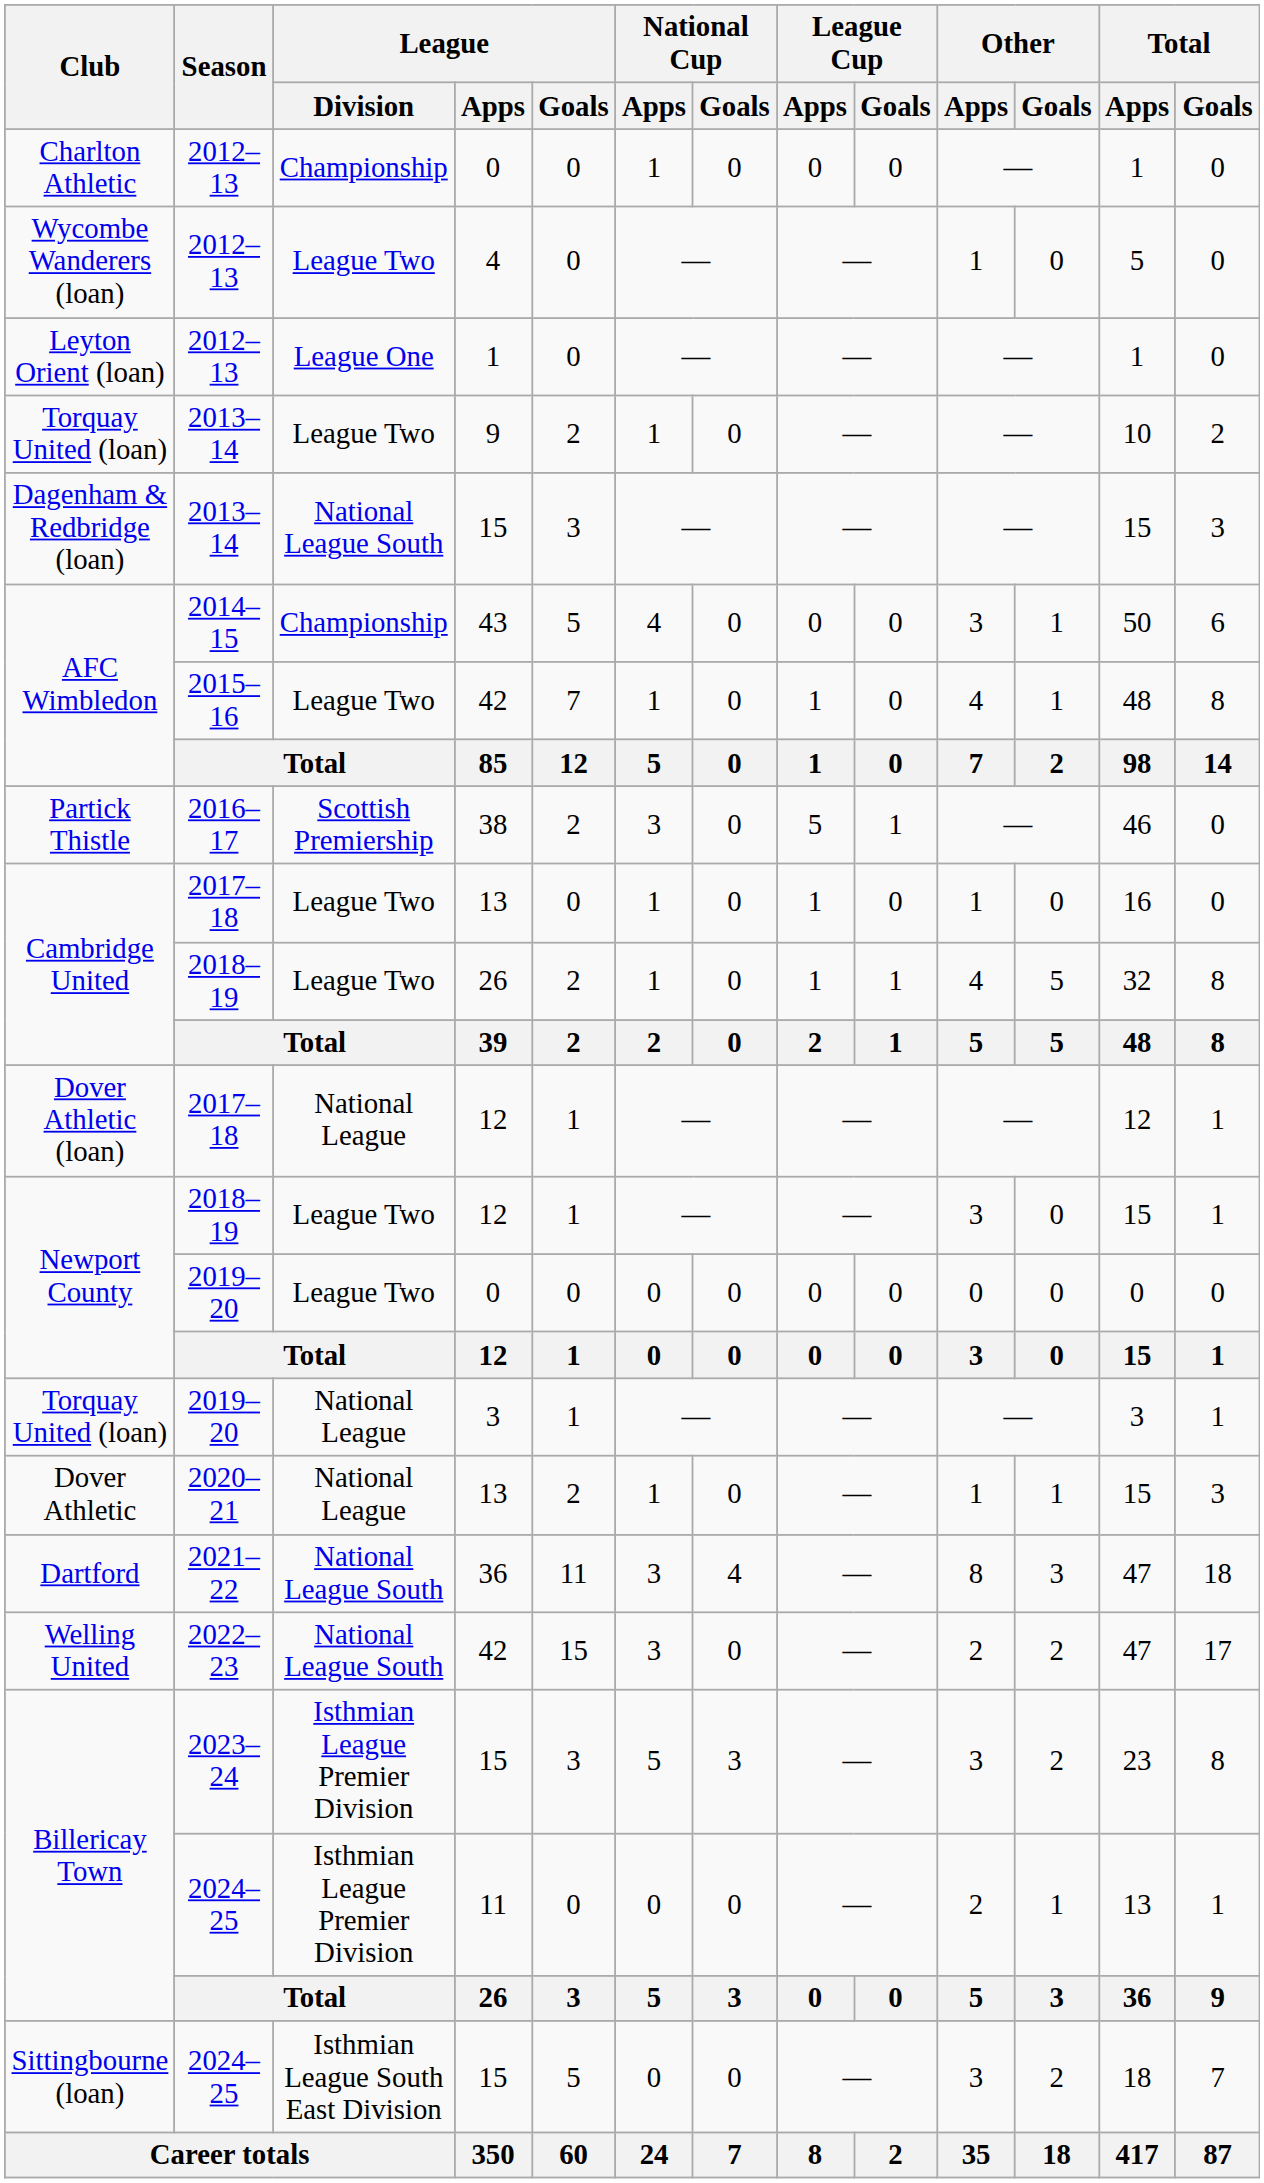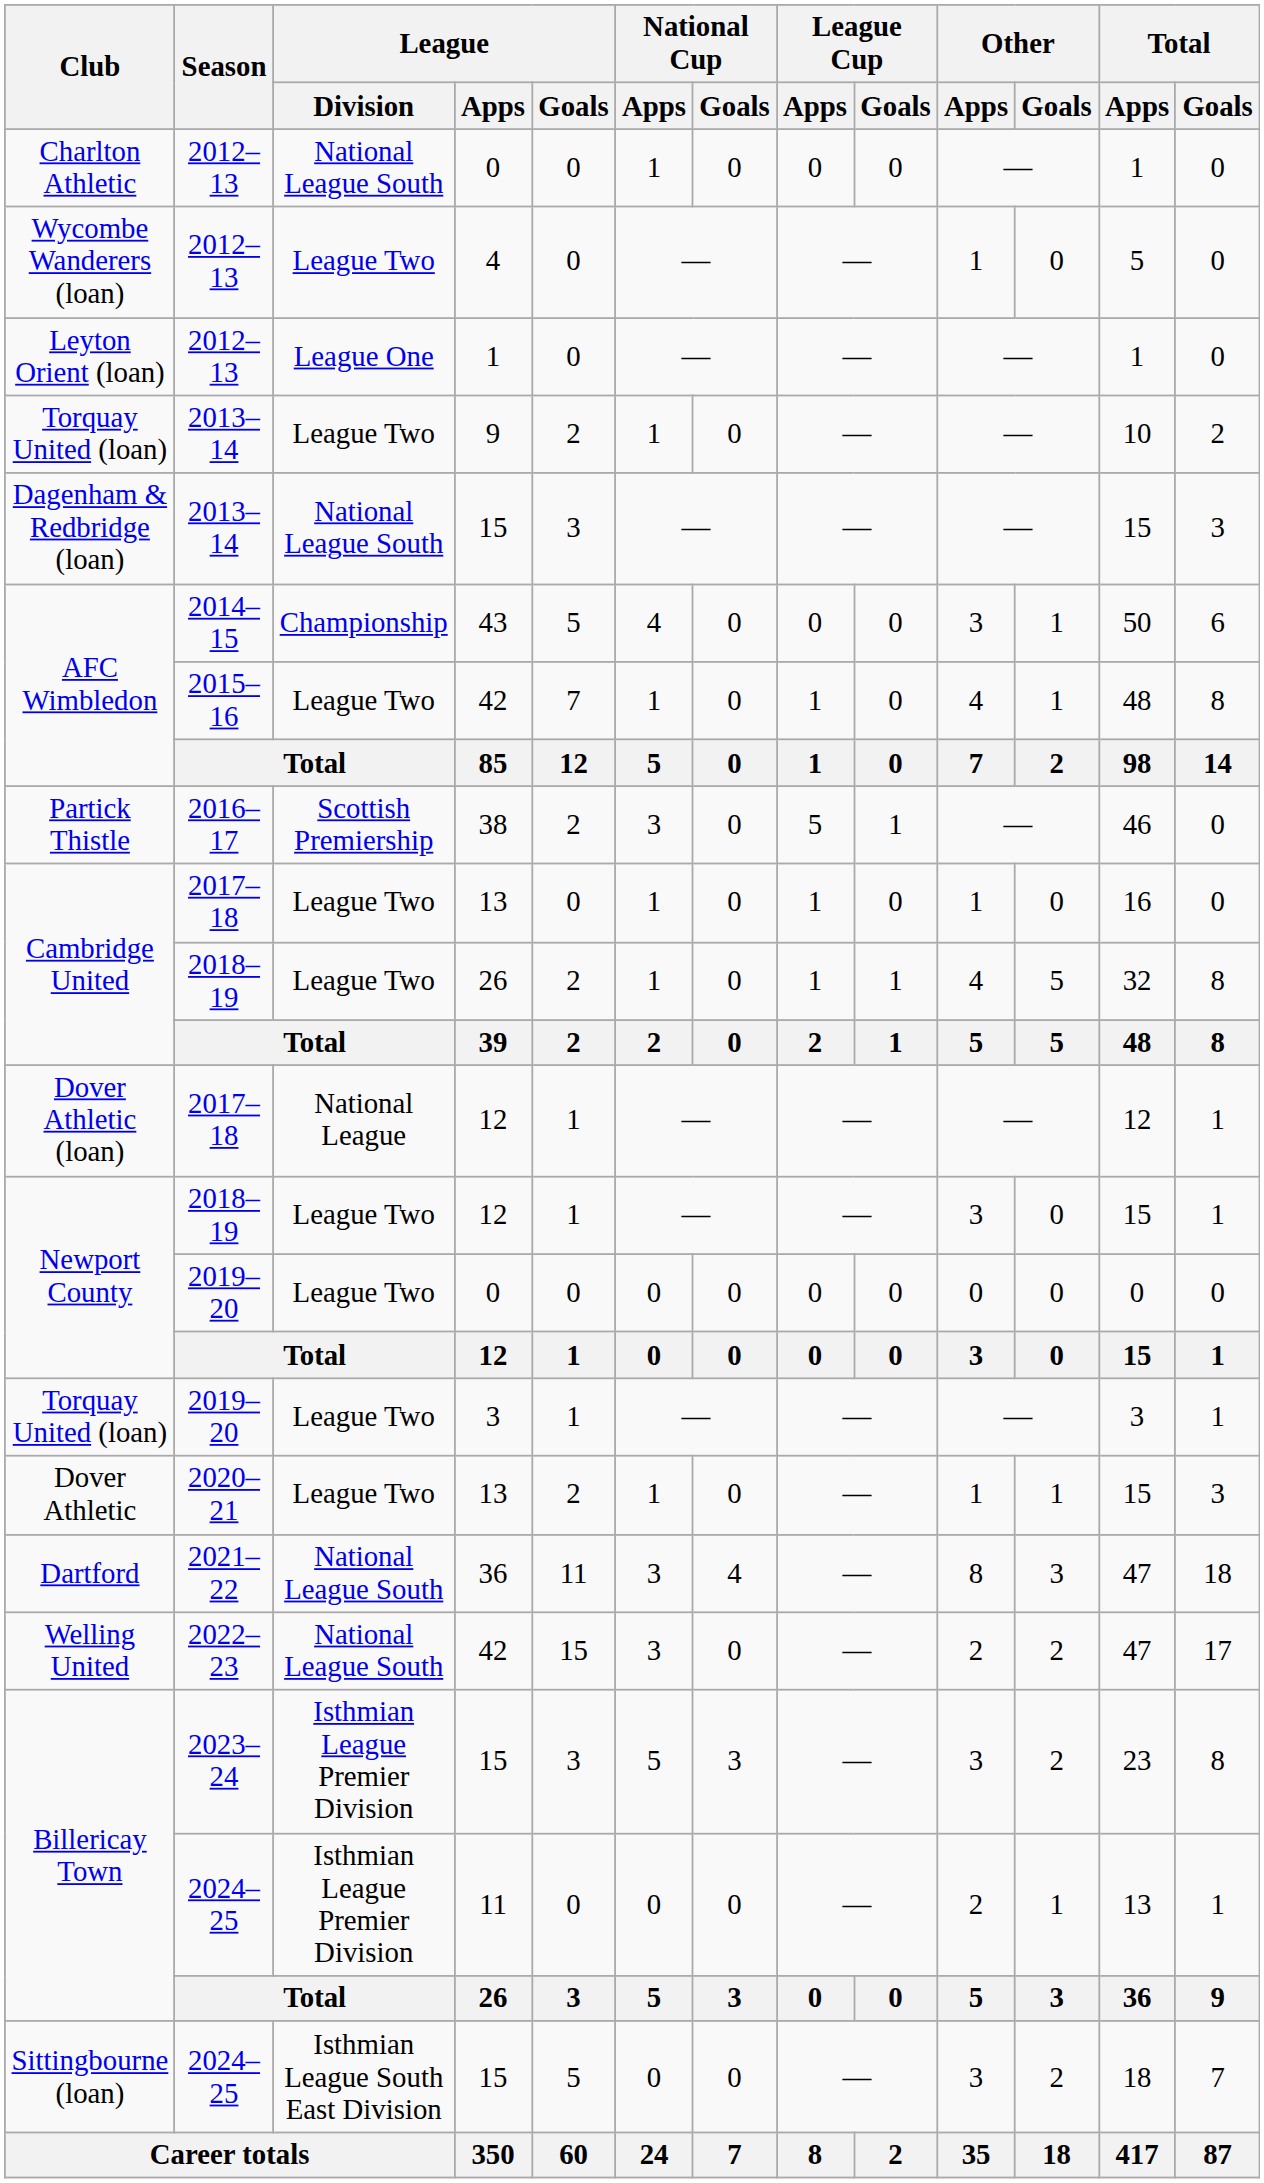 <table class="wikitable" style="text-align: center;">
 <tr>
 <th rowspan="2">Club</th>
 <th rowspan="2">Season</th>
 <th colspan="3">League</th>
 <th colspan="2">National Cup</th>
 <th colspan="2">League Cup</th>
 <th colspan="2">Other</th>
 <th colspan="2">Total</th>
 </tr>
 <tr>
 <th>Division</th>
 <th>Apps</th>
 <th>Goals</th>
 <th>Apps</th>
 <th>Goals</th>
 <th>Apps</th>
 <th>Goals</th>
 <th>Apps</th>
 <th>Goals</th>
 <th>Apps</th>
 <th>Goals</th>
 </tr>
 <tr>
 <td><a href='#'>Charlton Athletic</a></td>
 <td><a href='#'>2012–13</a></td>
-<td><a href='#'>Championship</a></td>
+<td><a href='#'>National League South</a></td>
 <td>0</td>
 <td>0</td>
 <td>1</td>
 <td>0</td>
 <td>0</td>
 <td>0</td>
 <td colspan=2>—</td>
 <td>1</td>
 <td>0</td>
 </tr>
 <tr>
 <td><a href='#'>Wycombe Wanderers</a> (loan)</td>
 <td><a href='#'>2012–13</a></td>
 <td><a href='#'>League Two</a></td>
 <td>4</td>
 <td>0</td>
 <td colspan=2>—</td>
 <td colspan=2>—</td>
 <td>1</td>
 <td>0</td>
 <td>5</td>
 <td>0</td>
 </tr>
 <tr>
 <td><a href='#'>Leyton Orient</a> (loan)</td>
 <td><a href='#'>2012–13</a></td>
 <td><a href='#'>League One</a></td>
 <td>1</td>
 <td>0</td>
 <td colspan=2>—</td>
 <td colspan=2>—</td>
 <td colspan=2>—</td>
 <td>1</td>
 <td>0</td>
 </tr>
 <tr>
 <td><a href='#'>Torquay United</a> (loan)</td>
 <td><a href='#'>2013–14</a></td>
 <td>League Two</td>
 <td>9</td>
 <td>2</td>
 <td>1</td>
 <td>0</td>
 <td colspan=2>—</td>
 <td colspan=2>—</td>
 <td>10</td>
 <td>2</td>
 </tr>
 <tr>
 <td><a href='#'>Dagenham & Redbridge</a> (loan)</td>
 <td><a href='#'>2013–14</a></td>
 <td><a href='#'>National League South</a></td>
 <td>15</td>
 <td>3</td>
 <td colspan=2>—</td>
 <td colspan=2>—</td>
 <td colspan=2>—</td>
 <td>15</td>
 <td>3</td>
 </tr>
 <tr>
 <td rowspan="3"><a href='#'>AFC Wimbledon</a></td>
 <td><a href='#'>2014–15</a></td>
 <td><a href='#'>Championship</a></td>
 <td>43</td>
 <td>5</td>
 <td>4</td>
 <td>0</td>
 <td>0</td>
 <td>0</td>
 <td>3</td>
 <td>1</td>
 <td>50</td>
 <td>6</td>
 </tr>
 <tr>
 <td><a href='#'>2015–16</a></td>
 <td>League Two</td>
 <td>42</td>
 <td>7</td>
 <td>1</td>
 <td>0</td>
 <td>1</td>
 <td>0</td>
 <td>4</td>
 <td>1</td>
 <td>48</td>
 <td>8</td>
 </tr>
 <tr>
 <th colspan="2">Total</th>
 <th>85</th>
 <th>12</th>
 <th>5</th>
 <th>0</th>
 <th>1</th>
 <th>0</th>
 <th>7</th>
 <th>2</th>
 <th>98</th>
 <th>14</th>
 </tr>
 <tr>
 <td><a href='#'>Partick Thistle</a></td>
 <td><a href='#'>2016–17</a></td>
 <td><a href='#'>Scottish Premiership</a></td>
 <td>38</td>
 <td>2</td>
 <td>3</td>
 <td>0</td>
 <td>5</td>
 <td>1</td>
 <td colspan=2>—</td>
 <td>46</td>
 <td>0</td>
 </tr>
 <tr>
 <td rowspan="3"><a href='#'>Cambridge United</a></td>
 <td><a href='#'>2017–18</a></td>
 <td>League Two</td>
 <td>13</td>
 <td>0</td>
 <td>1</td>
 <td>0</td>
 <td>1</td>
 <td>0</td>
 <td>1</td>
 <td>0</td>
 <td>16</td>
 <td>0</td>
 </tr>
 <tr>
 <td><a href='#'>2018–19</a></td>
 <td>League Two</td>
 <td>26</td>
 <td>2</td>
 <td>1</td>
 <td>0</td>
 <td>1</td>
 <td>1</td>
 <td>4</td>
 <td>5</td>
 <td>32</td>
 <td>8</td>
 </tr>
 <tr>
 <th colspan="2">Total</th>
 <th>39</th>
 <th>2</th>
 <th>2</th>
 <th>0</th>
 <th>2</th>
 <th>1</th>
 <th>5</th>
 <th>5</th>
 <th>48</th>
 <th>8</th>
 </tr>
 <tr>
 <td><a href='#'>Dover Athletic</a> (loan)</td>
 <td><a href='#'>2017–18</a></td>
 <td>National League</td>
 <td>12</td>
 <td>1</td>
 <td colspan=2>—</td>
 <td colspan=2>—</td>
 <td colspan=2>—</td>
 <td>12</td>
 <td>1</td>
 </tr>
 <tr>
 <td rowspan="3"><a href='#'>Newport County</a></td>
 <td><a href='#'>2018–19</a></td>
 <td>League Two</td>
 <td>12</td>
 <td>1</td>
 <td colspan=2>—</td>
 <td colspan=2>—</td>
 <td>3</td>
 <td>0</td>
 <td>15</td>
 <td>1</td>
 </tr>
 <tr>
 <td><a href='#'>2019–20</a></td>
 <td>League Two</td>
 <td>0</td>
 <td>0</td>
 <td>0</td>
 <td>0</td>
 <td>0</td>
 <td>0</td>
 <td>0</td>
 <td>0</td>
 <td>0</td>
 <td>0</td>
 </tr>
 <tr>
 <th colspan="2">Total</th>
 <th>12</th>
 <th>1</th>
 <th>0</th>
 <th>0</th>
 <th>0</th>
 <th>0</th>
 <th>3</th>
 <th>0</th>
 <th>15</th>
 <th>1</th>
 </tr>
 <tr>
 <td><a href='#'>Torquay United</a> (loan)</td>
 <td><a href='#'>2019–20</a></td>
-<td>National League</td>
+<td>League Two</td>
 <td>3</td>
 <td>1</td>
 <td colspan="2">—</td>
 <td colspan="2">—</td>
 <td colspan="2">—</td>
 <td>3</td>
 <td>1</td>
 </tr>
 <tr>
 <td>Dover Athletic</td>
 <td><a href='#'>2020–21</a></td>
-<td>National League</td>
+<td>League Two</td>
 <td>13</td>
 <td>2</td>
 <td>1</td>
 <td>0</td>
 <td colspan="2">—</td>
 <td>1</td>
 <td>1</td>
 <td>15</td>
 <td>3</td>
 </tr>
 <tr>
 <td><a href='#'>Dartford</a></td>
 <td><a href='#'>2021–22</a></td>
 <td><a href='#'>National League South</a></td>
 <td>36</td>
 <td>11</td>
 <td>3</td>
 <td>4</td>
 <td colspan="2">—</td>
 <td>8</td>
 <td>3</td>
 <td>47</td>
 <td>18</td>
 </tr>
 <tr>
 <td><a href='#'>Welling United</a></td>
 <td><a href='#'>2022–23</a></td>
 <td><a href='#'>National League South</a></td>
 <td>42</td>
 <td>15</td>
 <td>3</td>
 <td>0</td>
 <td colspan="2">—</td>
 <td>2</td>
 <td>2</td>
 <td>47</td>
 <td>17</td>
 </tr>
 <tr>
 <td rowspan="3"><a href='#'>Billericay Town</a></td>
 <td><a href='#'>2023–24</a></td>
 <td><a href='#'>Isthmian League</a> Premier Division</td>
 <td>15</td>
 <td>3</td>
 <td>5</td>
 <td>3</td>
 <td colspan="2">—</td>
 <td>3</td>
 <td>2</td>
 <td>23</td>
 <td>8</td>
 </tr>
 <tr>
 <td><a href='#'>2024–25</a></td>
 <td>Isthmian League Premier Division</td>
 <td>11</td>
 <td>0</td>
 <td>0</td>
 <td>0</td>
 <td colspan="2">—</td>
 <td>2</td>
 <td>1</td>
 <td>13</td>
 <td>1</td>
 </tr>
 <tr>
 <th colspan="2">Total</th>
 <th>26</th>
 <th>3</th>
 <th>5</th>
 <th>3</th>
 <th>0</th>
 <th>0</th>
 <th>5</th>
 <th>3</th>
 <th>36</th>
 <th>9</th>
 </tr>
 <tr>
 <td><a href='#'>Sittingbourne</a> (loan)</td>
 <td><a href='#'>2024–25</a></td>
 <td>Isthmian League South East Division</td>
 <td>15</td>
 <td>5</td>
 <td>0</td>
 <td>0</td>
 <td colspan="2">—</td>
 <td>3</td>
 <td>2</td>
 <td>18</td>
 <td>7</td>
 </tr>
 <tr>
 <th colspan="3">Career totals</th>
 <th>350</th>
 <th>60</th>
 <th>24</th>
 <th>7</th>
 <th>8</th>
 <th>2</th>
 <th>35</th>
 <th>18</th>
 <th>417</th>
 <th>87</th>
 </tr>
 </table>
